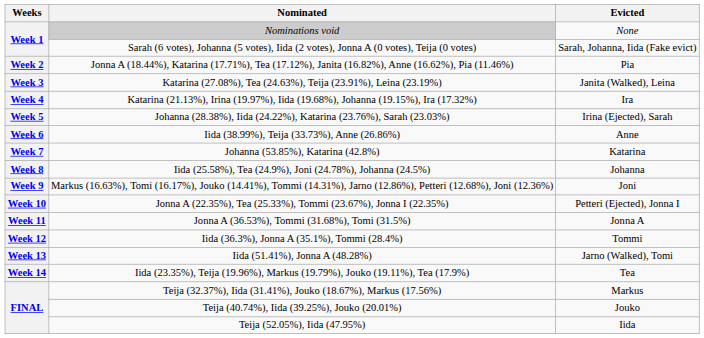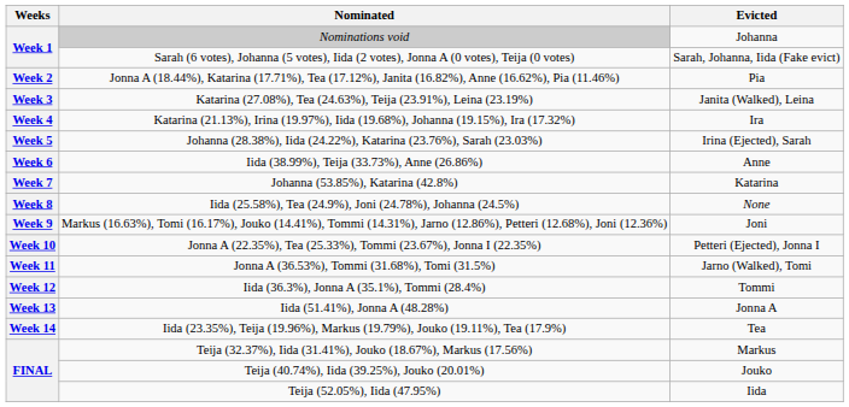 <table class="wikitable" style="font-size:90%; text-align:center; margin-left: auto; margin-right: auto">
 <tr>
 <th>Weeks</th>
 <th>Nominated</th>
 <th>Evicted</th>
 </tr>
 <tr>
 <th rowspan="2"><a href='#'>Week 1</a></th>
 <td style="background:#ccc;"><em>Nominations void</em></td>
-<td><em>None</em></td>
+<td>Johanna</td>
 </tr>
 <tr>
 <td>Sarah (6 votes), Johanna (5 votes), Iida (2 votes), Jonna A (0 votes), Teija (0 votes)</td>
 <td>Sarah, Johanna, Iida (Fake evict)</td>
 </tr>
 <tr>
 <th><a href='#'>Week 2</a></th>
 <td>Jonna A (18.44%), Katarina (17.71%), Tea (17.12%), Janita (16.82%), Anne (16.62%), Pia (11.46%)</td>
 <td>Pia</td>
 </tr>
 <tr>
 <th><a href='#'>Week 3</a></th>
 <td>Katarina (27.08%), Tea (24.63%), Teija (23.91%), Leina (23.19%)</td>
 <td>Janita (Walked), Leina</td>
 </tr>
 <tr>
 <th><a href='#'>Week 4</a></th>
 <td>Katarina (21.13%), Irina (19.97%), Iida (19.68%), Johanna (19.15%), Ira (17.32%)</td>
 <td>Ira</td>
 </tr>
 <tr>
 <th><a href='#'>Week 5</a></th>
 <td>Johanna (28.38%), Iida (24.22%), Katarina (23.76%), Sarah (23.03%)</td>
 <td>Irina (Ejected), Sarah</td>
 </tr>
 <tr>
 <th><a href='#'>Week 6</a></th>
 <td>Iida (38.99%), Teija (33.73%), Anne (26.86%)</td>
 <td>Anne</td>
 </tr>
 <tr>
 <th><a href='#'>Week 7</a></th>
 <td>Johanna (53.85%), Katarina (42.8%)</td>
 <td>Katarina</td>
 </tr>
 <tr>
 <th><a href='#'>Week 8</a></th>
 <td>Iida (25.58%), Tea (24.9%), Joni (24.78%), Johanna (24.5%)</td>
-<td>Johanna</td>
+<td><em>None</em></td>
 </tr>
 <tr>
 <th><a href='#'>Week 9</a></th>
 <td>Markus (16.63%), Tomi (16.17%), Jouko (14.41%), Tommi (14.31%), Jarno (12.86%), Petteri (12.68%), Joni (12.36%)</td>
 <td>Joni</td>
 </tr>
 <tr>
 <th><a href='#'>Week 10</a></th>
 <td>Jonna A (22.35%), Tea (25.33%), Tommi (23.67%), Jonna I (22.35%)</td>
 <td>Petteri (Ejected), Jonna I</td>
 </tr>
 <tr>
 <th><a href='#'>Week 11</a></th>
 <td>Jonna A (36.53%), Tommi (31.68%), Tomi (31.5%)</td>
-<td>Jonna A</td>
+<td>Jarno (Walked), Tomi</td>
 </tr>
 <tr>
 <th><a href='#'>Week 12</a></th>
 <td>Iida (36.3%), Jonna A (35.1%), Tommi (28.4%)</td>
 <td>Tommi</td>
 </tr>
 <tr>
 <th><a href='#'>Week 13</a></th>
 <td>Iida (51.41%), Jonna A (48.28%)</td>
-<td>Jarno (Walked), Tomi</td>
+<td>Jonna A</td>
 </tr>
 <tr>
 <th><a href='#'>Week 14</a></th>
 <td>Iida (23.35%), Teija (19.96%), Markus (19.79%), Jouko (19.11%), Tea (17.9%)</td>
 <td>Tea</td>
 </tr>
 <tr>
 <th rowspan=3><a href='#'>FINAL</a></th>
 <td>Teija (32.37%), Iida (31.41%), Jouko (18.67%), Markus (17.56%)</td>
 <td>Markus</td>
 </tr>
 <tr>
 <td>Teija (40.74%), Iida (39.25%), Jouko (20.01%)</td>
 <td>Jouko</td>
 </tr>
 <tr>
 <td>Teija (52.05%), Iida (47.95%)</td>
 <td>Iida</td>
 </tr>
 </table>
